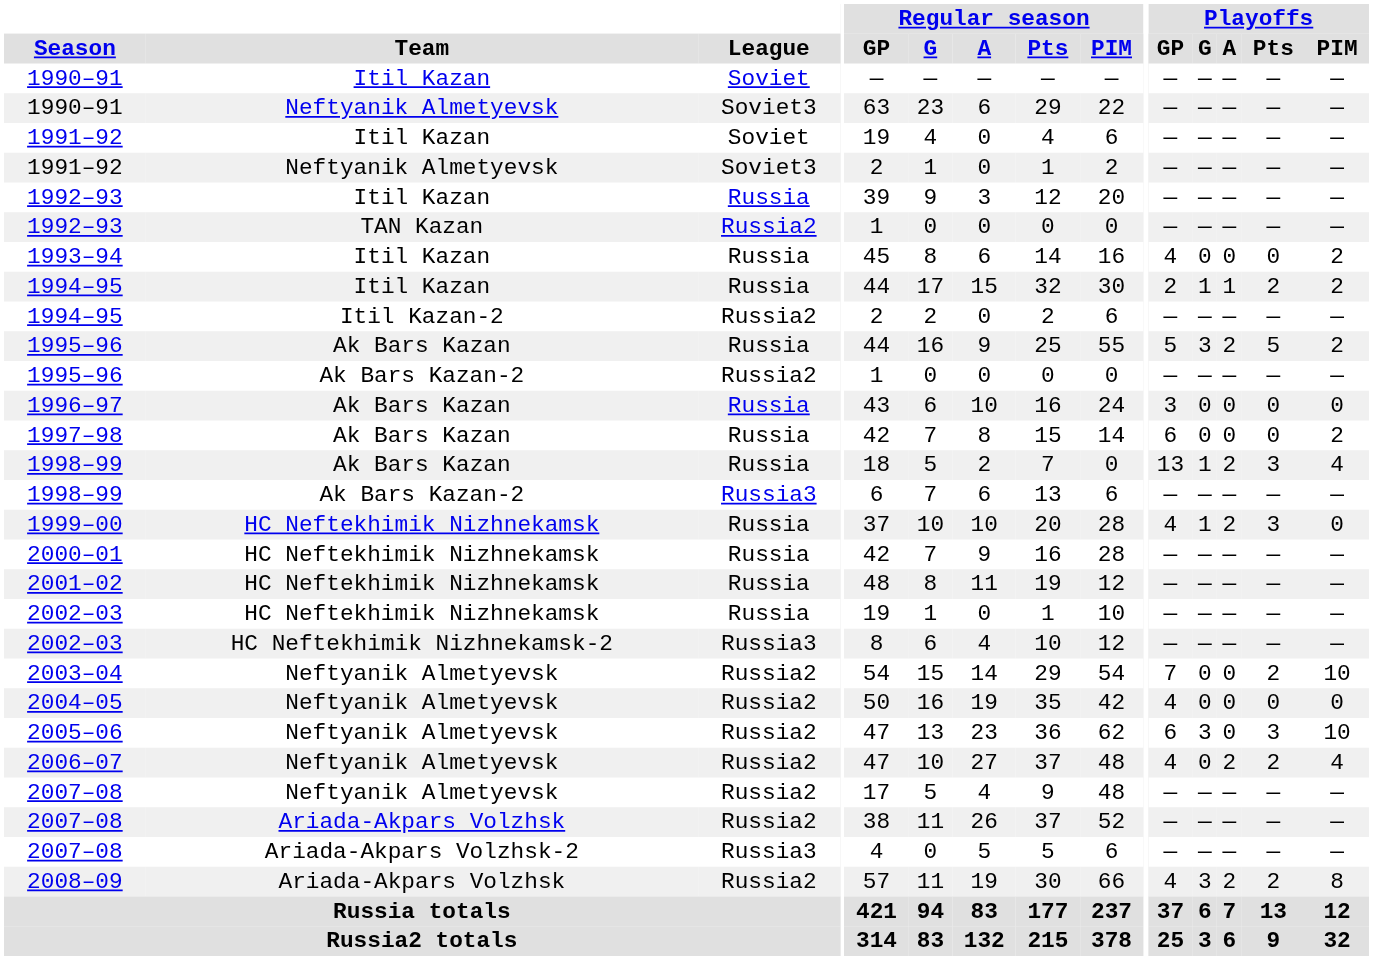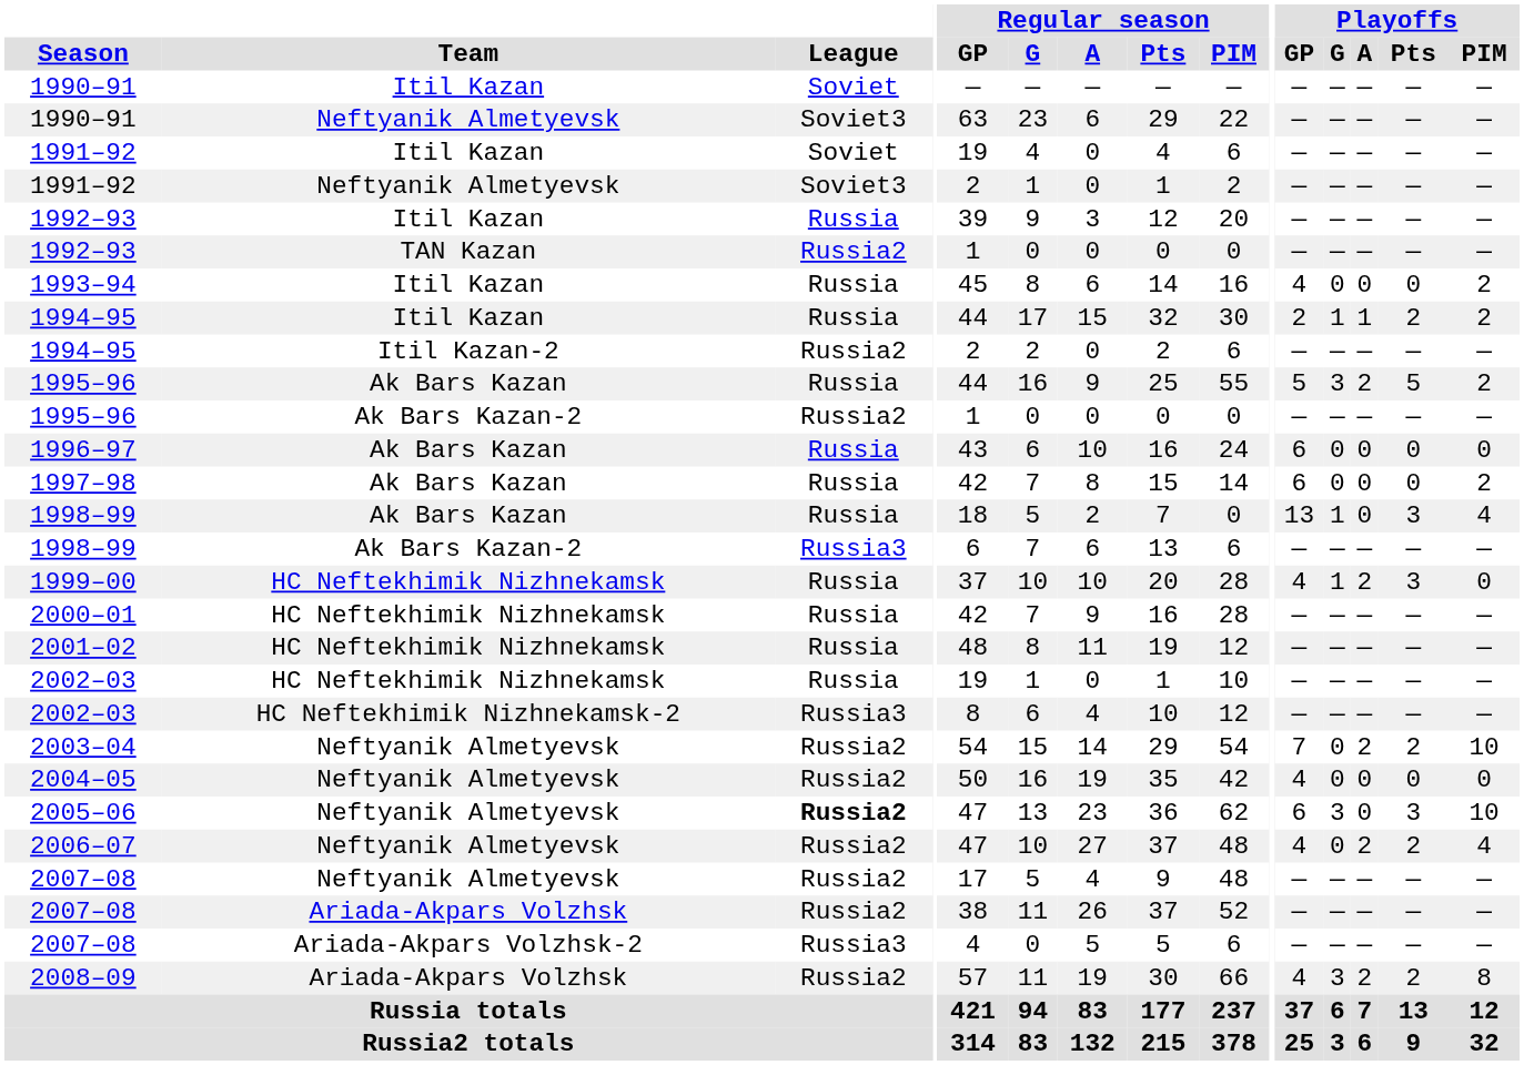 <table border="0" cellpadding="1" cellspacing="0" style="text-align:center; width:60em">
 <tr bgcolor="#e0e0e0">
 <th colspan="3" bgcolor="#ffffff"></th>
 <th rowspan="99" bgcolor="#ffffff"></th>
 <th colspan="5"><a href='#'>Regular season</a></th>
 <th rowspan="99" bgcolor="#ffffff"></th>
 <th colspan="5"><a href='#'>Playoffs</a></th>
 </tr>
 <tr bgcolor="#e0e0e0">
 <th><a href='#'>Season</a></th>
 <th>Team</th>
 <th>League</th>
 <th>GP</th>
 <th><a href='#'>G</a></th>
 <th><a href='#'>A</a></th>
 <th><a href='#'>Pts</a></th>
 <th><a href='#'>PIM</a></th>
 <th>GP</th>
 <th>G</th>
 <th>A</th>
 <th>Pts</th>
 <th>PIM</th>
 </tr>
 <tr>
 <td><a href='#'>1990–91</a></td>
 <td><a href='#'>Itil Kazan</a></td>
 <td><a href='#'>Soviet</a></td>
 <td>—</td>
 <td>—</td>
 <td>—</td>
 <td>—</td>
 <td>—</td>
 <td>—</td>
 <td>—</td>
 <td>—</td>
 <td>—</td>
 <td>—</td>
 </tr>
 <tr bgcolor="#f0f0f0">
 <td>1990–91</td>
 <td><a href='#'>Neftyanik Almetyevsk</a></td>
 <td>Soviet3</td>
 <td>63</td>
 <td>23</td>
 <td>6</td>
 <td>29</td>
 <td>22</td>
 <td>—</td>
 <td>—</td>
 <td>—</td>
 <td>—</td>
 <td>—</td>
 </tr>
 <tr>
 <td><a href='#'>1991–92</a></td>
 <td>Itil Kazan</td>
 <td>Soviet</td>
 <td>19</td>
 <td>4</td>
 <td>0</td>
 <td>4</td>
 <td>6</td>
 <td>—</td>
 <td>—</td>
 <td>—</td>
 <td>—</td>
 <td>—</td>
 </tr>
 <tr bgcolor="#f0f0f0">
 <td>1991–92</td>
 <td>Neftyanik Almetyevsk</td>
 <td>Soviet3</td>
 <td>2</td>
 <td>1</td>
 <td>0</td>
 <td>1</td>
 <td>2</td>
 <td>—</td>
 <td>—</td>
 <td>—</td>
 <td>—</td>
 <td>—</td>
 </tr>
 <tr>
 <td><a href='#'>1992–93</a></td>
 <td>Itil Kazan</td>
 <td><a href='#'>Russia</a></td>
 <td>39</td>
 <td>9</td>
 <td>3</td>
 <td>12</td>
 <td>20</td>
 <td>—</td>
 <td>—</td>
 <td>—</td>
 <td>—</td>
 <td>—</td>
 </tr>
 <tr bgcolor="#f0f0f0">
 <td><a href='#'>1992–93</a></td>
 <td>TAN Kazan</td>
 <td><a href='#'>Russia2</a></td>
 <td>1</td>
 <td>0</td>
 <td>0</td>
 <td>0</td>
 <td>0</td>
 <td>—</td>
 <td>—</td>
 <td>—</td>
 <td>—</td>
 <td>—</td>
 </tr>
 <tr>
 <td><a href='#'>1993–94</a></td>
 <td>Itil Kazan</td>
 <td>Russia</td>
 <td>45</td>
 <td>8</td>
 <td>6</td>
 <td>14</td>
 <td>16</td>
 <td>4</td>
 <td>0</td>
 <td>0</td>
 <td>0</td>
 <td>2</td>
 </tr>
 <tr bgcolor="#f0f0f0">
 <td><a href='#'>1994–95</a></td>
 <td>Itil Kazan</td>
 <td>Russia</td>
 <td>44</td>
 <td>17</td>
 <td>15</td>
 <td>32</td>
 <td>30</td>
 <td>2</td>
 <td>1</td>
 <td>1</td>
 <td>2</td>
 <td>2</td>
 </tr>
 <tr>
 <td><a href='#'>1994–95</a></td>
 <td>Itil Kazan-2</td>
 <td>Russia2</td>
 <td>2</td>
 <td>2</td>
 <td>0</td>
 <td>2</td>
 <td>6</td>
 <td>—</td>
 <td>—</td>
 <td>—</td>
 <td>—</td>
 <td>—</td>
 </tr>
 <tr bgcolor="#f0f0f0">
 <td><a href='#'>1995–96</a></td>
 <td>Ak Bars Kazan</td>
 <td>Russia</td>
 <td>44</td>
 <td>16</td>
 <td>9</td>
 <td>25</td>
 <td>55</td>
 <td>5</td>
 <td>3</td>
 <td>2</td>
 <td>5</td>
 <td>2</td>
 </tr>
 <tr>
 <td><a href='#'>1995–96</a></td>
 <td>Ak Bars Kazan-2</td>
 <td>Russia2</td>
 <td>1</td>
 <td>0</td>
 <td>0</td>
 <td>0</td>
 <td>0</td>
 <td>—</td>
 <td>—</td>
 <td>—</td>
 <td>—</td>
 <td>—</td>
 </tr>
 <tr bgcolor="#f0f0f0">
 <td><a href='#'>1996–97</a></td>
 <td>Ak Bars Kazan</td>
 <td><a href='#'>Russia</a></td>
 <td>43</td>
 <td>6</td>
 <td>10</td>
 <td>16</td>
 <td>24</td>
-<td>3</td>
+<td>6</td>
 <td>0</td>
 <td>0</td>
 <td>0</td>
 <td>0</td>
 </tr>
 <tr>
 <td><a href='#'>1997–98</a></td>
 <td>Ak Bars Kazan</td>
 <td>Russia</td>
 <td>42</td>
 <td>7</td>
 <td>8</td>
 <td>15</td>
 <td>14</td>
 <td>6</td>
 <td>0</td>
 <td>0</td>
 <td>0</td>
 <td>2</td>
 </tr>
 <tr bgcolor="#f0f0f0">
 <td><a href='#'>1998–99</a></td>
 <td>Ak Bars Kazan</td>
 <td>Russia</td>
 <td>18</td>
 <td>5</td>
 <td>2</td>
 <td>7</td>
 <td>0</td>
 <td>13</td>
 <td>1</td>
-<td>2</td>
+<td>0</td>
 <td>3</td>
 <td>4</td>
 </tr>
 <tr>
 <td><a href='#'>1998–99</a></td>
 <td>Ak Bars Kazan-2</td>
 <td><a href='#'>Russia3</a></td>
 <td>6</td>
 <td>7</td>
 <td>6</td>
 <td>13</td>
 <td>6</td>
 <td>—</td>
 <td>—</td>
 <td>—</td>
 <td>—</td>
 <td>—</td>
 </tr>
 <tr bgcolor="#f0f0f0">
 <td><a href='#'>1999–00</a></td>
 <td><a href='#'>HC Neftekhimik Nizhnekamsk</a></td>
 <td>Russia</td>
 <td>37</td>
 <td>10</td>
 <td>10</td>
 <td>20</td>
 <td>28</td>
 <td>4</td>
 <td>1</td>
 <td>2</td>
 <td>3</td>
 <td>0</td>
 </tr>
 <tr>
 <td><a href='#'>2000–01</a></td>
 <td>HC Neftekhimik Nizhnekamsk</td>
 <td>Russia</td>
 <td>42</td>
 <td>7</td>
 <td>9</td>
 <td>16</td>
 <td>28</td>
 <td>—</td>
 <td>—</td>
 <td>—</td>
 <td>—</td>
 <td>—</td>
 </tr>
 <tr bgcolor="#f0f0f0">
 <td><a href='#'>2001–02</a></td>
 <td>HC Neftekhimik Nizhnekamsk</td>
 <td>Russia</td>
 <td>48</td>
 <td>8</td>
 <td>11</td>
 <td>19</td>
 <td>12</td>
 <td>—</td>
 <td>—</td>
 <td>—</td>
 <td>—</td>
 <td>—</td>
 </tr>
 <tr>
 <td><a href='#'>2002–03</a></td>
 <td>HC Neftekhimik Nizhnekamsk</td>
 <td>Russia</td>
 <td>19</td>
 <td>1</td>
 <td>0</td>
 <td>1</td>
 <td>10</td>
 <td>—</td>
 <td>—</td>
 <td>—</td>
 <td>—</td>
 <td>—</td>
 </tr>
 <tr bgcolor="#f0f0f0">
 <td><a href='#'>2002–03</a></td>
 <td>HC Neftekhimik Nizhnekamsk-2</td>
 <td>Russia3</td>
 <td>8</td>
 <td>6</td>
 <td>4</td>
 <td>10</td>
 <td>12</td>
 <td>—</td>
 <td>—</td>
 <td>—</td>
 <td>—</td>
 <td>—</td>
 </tr>
 <tr>
 <td><a href='#'>2003–04</a></td>
 <td>Neftyanik Almetyevsk</td>
 <td>Russia2</td>
 <td>54</td>
 <td>15</td>
 <td>14</td>
 <td>29</td>
 <td>54</td>
 <td>7</td>
 <td>0</td>
-<td>0</td>
+<td>2</td>
 <td>2</td>
 <td>10</td>
 </tr>
 <tr bgcolor="#f0f0f0">
 <td><a href='#'>2004–05</a></td>
 <td>Neftyanik Almetyevsk</td>
 <td>Russia2</td>
 <td>50</td>
 <td>16</td>
 <td>19</td>
 <td>35</td>
 <td>42</td>
 <td>4</td>
 <td>0</td>
 <td>0</td>
 <td>0</td>
 <td>0</td>
 </tr>
 <tr>
 <td><a href='#'>2005–06</a></td>
 <td>Neftyanik Almetyevsk</td>
-<td>Russia2</td>
+<td><strong>Russia2</strong></td>
 <td>47</td>
 <td>13</td>
 <td>23</td>
 <td>36</td>
 <td>62</td>
 <td>6</td>
 <td>3</td>
 <td>0</td>
 <td>3</td>
 <td>10</td>
 </tr>
 <tr bgcolor="#f0f0f0">
 <td><a href='#'>2006–07</a></td>
 <td>Neftyanik Almetyevsk</td>
 <td>Russia2</td>
 <td>47</td>
 <td>10</td>
 <td>27</td>
 <td>37</td>
 <td>48</td>
 <td>4</td>
 <td>0</td>
 <td>2</td>
 <td>2</td>
 <td>4</td>
 </tr>
 <tr>
 <td><a href='#'>2007–08</a></td>
 <td>Neftyanik Almetyevsk</td>
 <td>Russia2</td>
 <td>17</td>
 <td>5</td>
 <td>4</td>
 <td>9</td>
 <td>48</td>
 <td>—</td>
 <td>—</td>
 <td>—</td>
 <td>—</td>
 <td>—</td>
 </tr>
 <tr bgcolor="#f0f0f0">
 <td><a href='#'>2007–08</a></td>
 <td><a href='#'>Ariada-Akpars Volzhsk</a></td>
 <td>Russia2</td>
 <td>38</td>
 <td>11</td>
 <td>26</td>
 <td>37</td>
 <td>52</td>
 <td>—</td>
 <td>—</td>
 <td>—</td>
 <td>—</td>
 <td>—</td>
 </tr>
 <tr>
 <td><a href='#'>2007–08</a></td>
 <td>Ariada-Akpars Volzhsk-2</td>
 <td>Russia3</td>
 <td>4</td>
 <td>0</td>
 <td>5</td>
 <td>5</td>
 <td>6</td>
 <td>—</td>
 <td>—</td>
 <td>—</td>
 <td>—</td>
 <td>—</td>
 </tr>
 <tr bgcolor="#f0f0f0">
 <td><a href='#'>2008–09</a></td>
 <td>Ariada-Akpars Volzhsk</td>
 <td>Russia2</td>
 <td>57</td>
 <td>11</td>
 <td>19</td>
 <td>30</td>
 <td>66</td>
 <td>4</td>
 <td>3</td>
 <td>2</td>
 <td>2</td>
 <td>8</td>
 </tr>
 <tr>
 </tr>
 <tr ALIGN="center" bgcolor="#e0e0e0">
 <th colspan="3">Russia totals</th>
 <th ALIGN="center">421</th>
 <th ALIGN="center">94</th>
 <th ALIGN="center">83</th>
 <th ALIGN="center">177</th>
 <th ALIGN="center">237</th>
 <th ALIGN="center">37</th>
 <th ALIGN="center">6</th>
 <th ALIGN="center">7</th>
 <th ALIGN="center">13</th>
 <th ALIGN="center">12</th>
 </tr>
 <tr>
 </tr>
 <tr ALIGN="center" bgcolor="#e0e0e0">
 <th colspan="3">Russia2 totals</th>
 <th ALIGN="center">314</th>
 <th ALIGN="center">83</th>
 <th ALIGN="center">132</th>
 <th ALIGN="center">215</th>
 <th ALIGN="center">378</th>
 <th ALIGN="center">25</th>
 <th ALIGN="center">3</th>
 <th ALIGN="center">6</th>
 <th ALIGN="center">9</th>
 <th ALIGN="center">32</th>
 </tr>
 </table>
